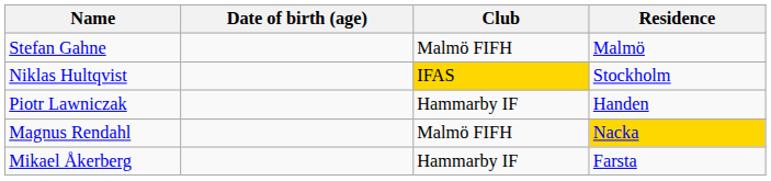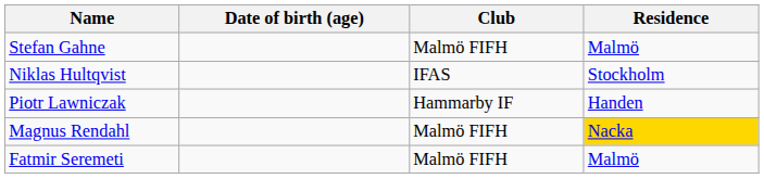 <table class="wikitable">
 <tr>
 <th width=150>Name</th>
 <th width=200>Date of birth (age)</th>
 <th width=150>Club</th>
 <th width=150>Residence</th>
 </tr>
 <tr>
 <td><a href='#'>Stefan Gahne</a></td>
 <td></td>
 <td>Malmö FIFH</td>
 <td><a href='#'>Malmö</a></td>
 </tr>
 <tr>
 <td><a href='#'>Niklas Hultqvist</a></td>
 <td></td>
-<td style="background: gold;">IFAS</td>
+<td>IFAS</td>
 <td><a href='#'>Stockholm</a></td>
 </tr>
 <tr>
 <td><a href='#'>Piotr Lawniczak</a></td>
 <td></td>
 <td>Hammarby IF</td>
 <td><a href='#'>Handen</a></td>
 </tr>
 <tr>
 <td><a href='#'>Magnus Rendahl</a></td>
 <td></td>
 <td>Malmö FIFH</td>
 <td style="background: gold;"><a href='#'>Nacka</a></td>
 </tr>
 <tr>
-<td><a href='#'>Mikael Åkerberg</a></td>
+<td><a href='#'>Fatmir Seremeti</a></td>
 <td></td>
-<td>Hammarby IF</td>
-<td><a href='#'>Farsta</a></td>
+<td>Malmö FIFH</td>
+<td><a href='#'>Malmö</a></td>
 </tr>
 </table>
